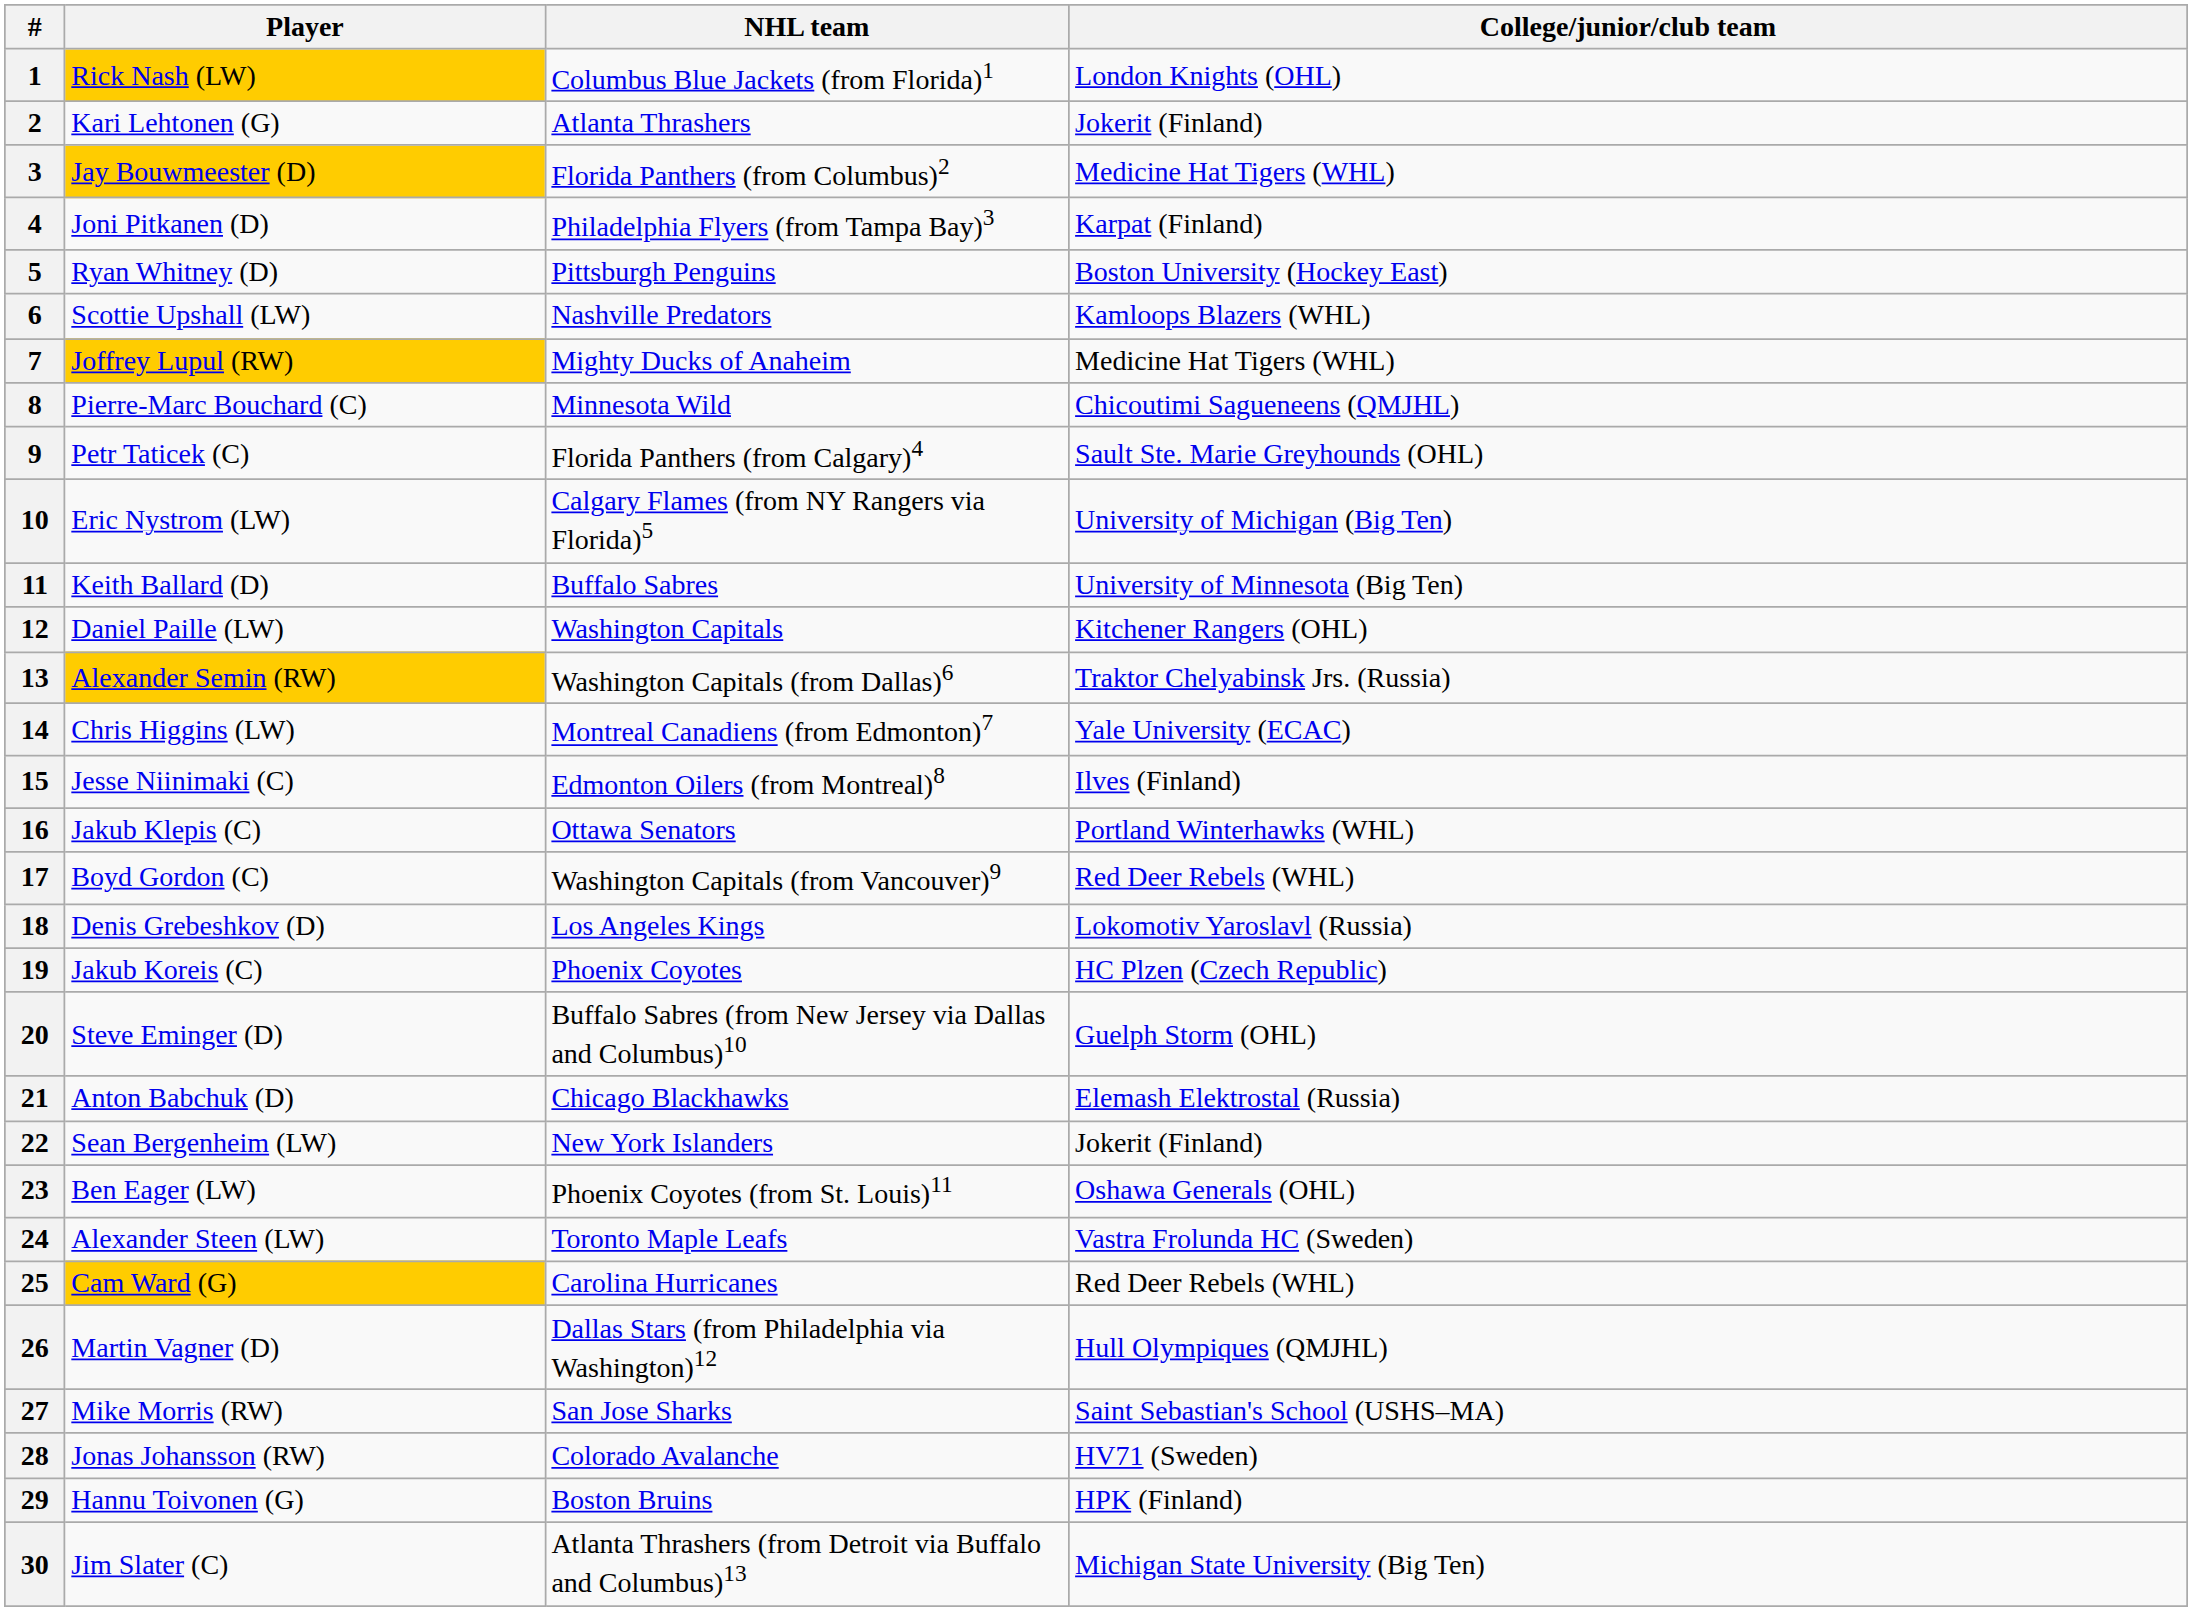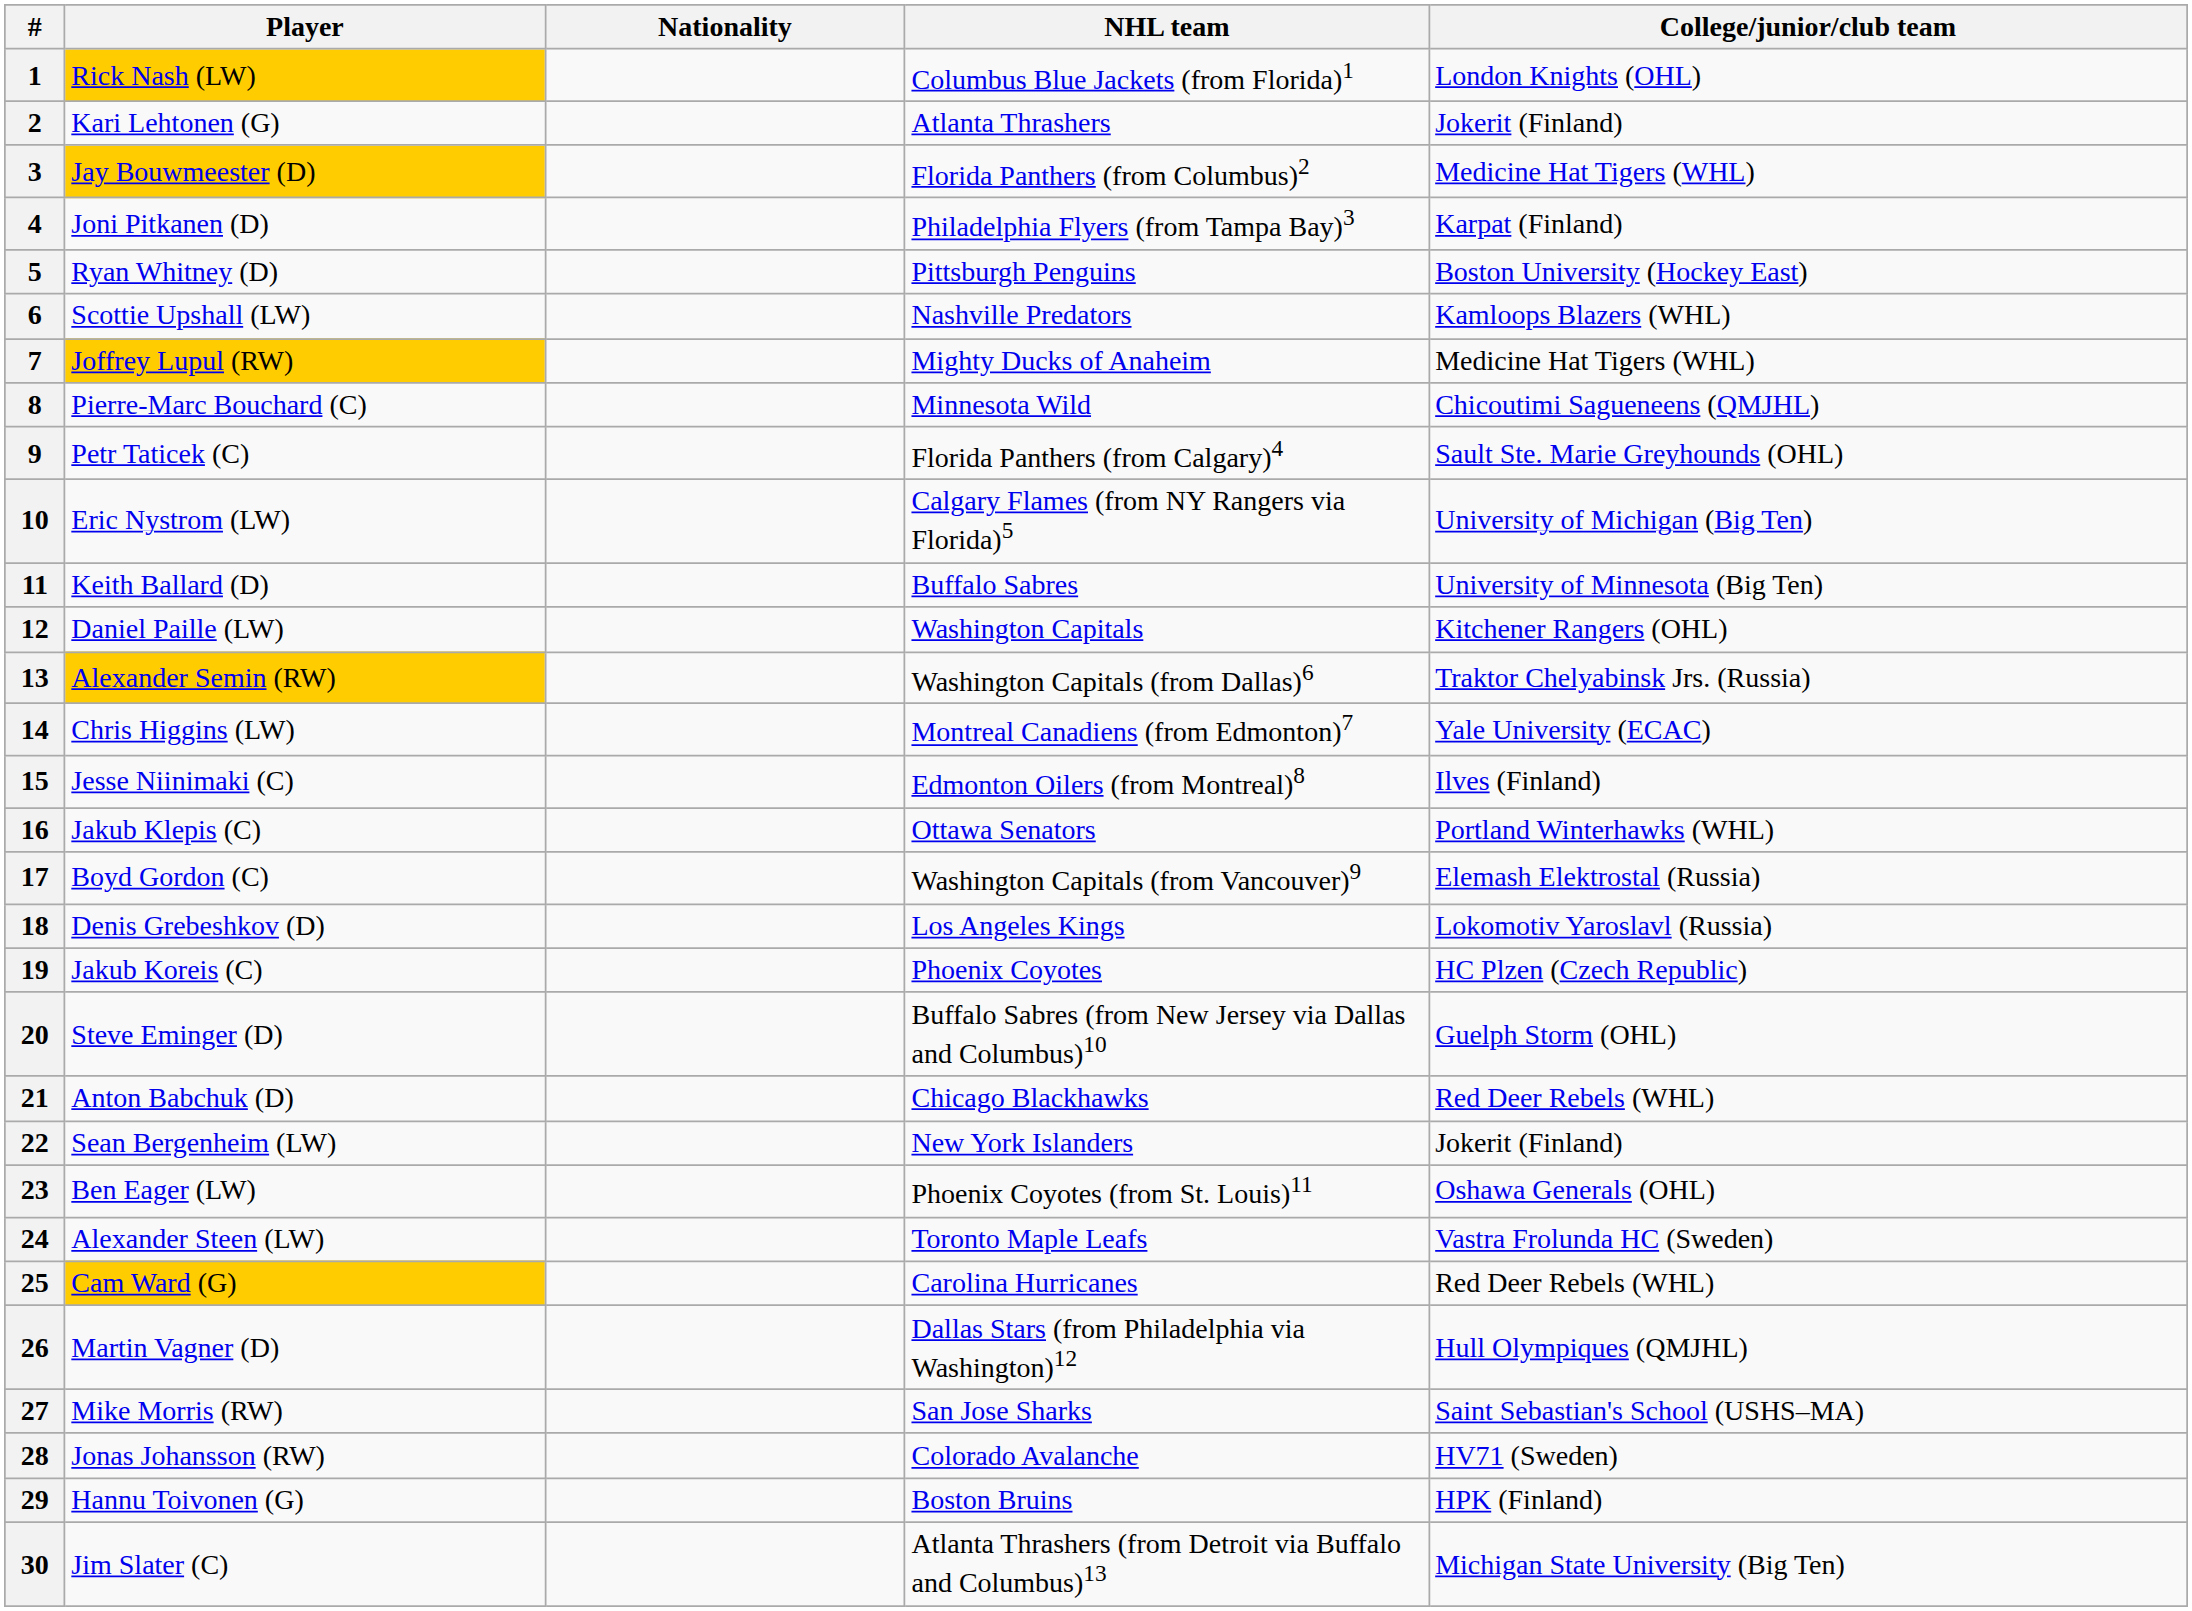 <table class="wikitable">
 <tr>
 <th bgcolor="#DDDDFF" width="2.75%">#</th>
 <th bgcolor="#DDDDFF" width="22.0%">Player</th>
+<th bgcolor="#DDDDFF" width="16.5%">Nationality</th>
 <th bgcolor="#DDDDFF" width="24.0%">NHL team</th>
 <th bgcolor="#DDDDFF" width="100.0%">College/junior/club team</th>
 </tr>
 <tr>
 <th>1</th>
 <td bgcolor="#FFCC00"><a href='#'>Rick Nash</a> (LW)</td>
+<td></td>
 <td><a href='#'>Columbus Blue Jackets</a> (from Florida)<sup>1</sup></td>
 <td><a href='#'>London Knights</a> (<a href='#'>OHL</a>)</td>
 </tr>
 <tr>
 <th>2</th>
 <td><a href='#'>Kari Lehtonen</a> (G)</td>
+<td></td>
 <td><a href='#'>Atlanta Thrashers</a></td>
 <td><a href='#'>Jokerit</a> (Finland)</td>
 </tr>
 <tr>
 <th>3</th>
 <td bgcolor="#FFCC00"><a href='#'>Jay Bouwmeester</a> (D)</td>
+<td></td>
 <td><a href='#'>Florida Panthers</a> (from Columbus)<sup>2</sup></td>
 <td><a href='#'>Medicine Hat Tigers</a> (<a href='#'>WHL</a>)</td>
 </tr>
 <tr>
 <th>4</th>
 <td><a href='#'>Joni Pitkanen</a> (D)</td>
+<td></td>
 <td><a href='#'>Philadelphia Flyers</a> (from Tampa Bay)<sup>3</sup></td>
 <td><a href='#'>Karpat</a> (Finland)</td>
 </tr>
 <tr>
 <th>5</th>
 <td><a href='#'>Ryan Whitney</a> (D)</td>
+<td></td>
 <td><a href='#'>Pittsburgh Penguins</a></td>
 <td><a href='#'>Boston University</a> (<a href='#'>Hockey East</a>)</td>
 </tr>
 <tr>
 <th>6</th>
 <td><a href='#'>Scottie Upshall</a> (LW)</td>
+<td></td>
 <td><a href='#'>Nashville Predators</a></td>
 <td><a href='#'>Kamloops Blazers</a> (WHL)</td>
 </tr>
 <tr>
 <th>7</th>
 <td bgcolor="#FFCC00"><a href='#'>Joffrey Lupul</a> (RW)</td>
+<td></td>
 <td><a href='#'>Mighty Ducks of Anaheim</a></td>
 <td>Medicine Hat Tigers (WHL)</td>
 </tr>
 <tr>
 <th>8</th>
 <td><a href='#'>Pierre-Marc Bouchard</a> (C)</td>
+<td></td>
 <td><a href='#'>Minnesota Wild</a></td>
 <td><a href='#'>Chicoutimi Sagueneens</a> (<a href='#'>QMJHL</a>)</td>
 </tr>
 <tr>
 <th>9</th>
 <td><a href='#'>Petr Taticek</a> (C)</td>
+<td></td>
 <td>Florida Panthers (from Calgary)<sup>4</sup></td>
 <td><a href='#'>Sault Ste. Marie Greyhounds</a> (OHL)</td>
 </tr>
 <tr>
 <th>10</th>
 <td><a href='#'>Eric Nystrom</a> (LW)</td>
+<td></td>
 <td><a href='#'>Calgary Flames</a> (from NY Rangers via Florida)<sup>5</sup></td>
 <td><a href='#'>University of Michigan</a> (<a href='#'>Big Ten</a>)</td>
 </tr>
 <tr>
 <th>11</th>
 <td><a href='#'>Keith Ballard</a> (D)</td>
+<td></td>
 <td><a href='#'>Buffalo Sabres</a></td>
 <td><a href='#'>University of Minnesota</a> (Big Ten)</td>
 </tr>
 <tr>
 <th>12</th>
 <td><a href='#'>Daniel Paille</a> (LW)</td>
+<td></td>
 <td><a href='#'>Washington Capitals</a></td>
 <td><a href='#'>Kitchener Rangers</a> (OHL)</td>
 </tr>
 <tr>
 <th>13</th>
 <td bgcolor="#FFCC00"><a href='#'>Alexander Semin</a> (RW)</td>
+<td></td>
 <td>Washington Capitals (from Dallas)<sup>6</sup></td>
 <td><a href='#'>Traktor Chelyabinsk</a> Jrs. (Russia)</td>
 </tr>
 <tr>
 <th>14</th>
 <td><a href='#'>Chris Higgins</a> (LW)</td>
+<td></td>
 <td><a href='#'>Montreal Canadiens</a> (from Edmonton)<sup>7</sup></td>
 <td><a href='#'>Yale University</a> (<a href='#'>ECAC</a>)</td>
 </tr>
 <tr>
 <th>15</th>
 <td><a href='#'>Jesse Niinimaki</a> (C)</td>
+<td></td>
 <td><a href='#'>Edmonton Oilers</a> (from Montreal)<sup>8</sup></td>
 <td><a href='#'>Ilves</a> (Finland)</td>
 </tr>
 <tr>
 <th>16</th>
 <td><a href='#'>Jakub Klepis</a> (C)</td>
+<td></td>
 <td><a href='#'>Ottawa Senators</a></td>
 <td><a href='#'>Portland Winterhawks</a> (WHL)</td>
 </tr>
 <tr>
 <th>17</th>
 <td><a href='#'>Boyd Gordon</a> (C)</td>
+<td></td>
 <td>Washington Capitals (from Vancouver)<sup>9</sup></td>
-<td><a href='#'>Red Deer Rebels</a> (WHL)</td>
+<td><a href='#'>Elemash Elektrostal</a> (Russia)</td>
 </tr>
 <tr>
 <th>18</th>
 <td><a href='#'>Denis Grebeshkov</a> (D)</td>
+<td></td>
 <td><a href='#'>Los Angeles Kings</a></td>
 <td><a href='#'>Lokomotiv Yaroslavl</a> (Russia)</td>
 </tr>
 <tr>
 <th>19</th>
 <td><a href='#'>Jakub Koreis</a> (C)</td>
+<td></td>
 <td><a href='#'>Phoenix Coyotes</a></td>
 <td><a href='#'>HC Plzen</a> (<a href='#'>Czech Republic</a>)</td>
 </tr>
 <tr>
 <th>20</th>
 <td><a href='#'>Steve Eminger</a> (D)</td>
+<td></td>
 <td>Buffalo Sabres (from New Jersey via Dallas and Columbus)<sup>10</sup></td>
 <td><a href='#'>Guelph Storm</a> (OHL)</td>
 </tr>
 <tr>
 <th>21</th>
 <td><a href='#'>Anton Babchuk</a> (D)</td>
+<td></td>
 <td><a href='#'>Chicago Blackhawks</a></td>
-<td><a href='#'>Elemash Elektrostal</a> (Russia)</td>
+<td><a href='#'>Red Deer Rebels</a> (WHL)</td>
 </tr>
 <tr>
 <th>22</th>
 <td><a href='#'>Sean Bergenheim</a> (LW)</td>
+<td></td>
 <td><a href='#'>New York Islanders</a></td>
 <td>Jokerit (Finland)</td>
 </tr>
 <tr>
 <th>23</th>
 <td><a href='#'>Ben Eager</a> (LW)</td>
+<td></td>
 <td>Phoenix Coyotes (from St. Louis)<sup>11</sup></td>
 <td><a href='#'>Oshawa Generals</a> (OHL)</td>
 </tr>
 <tr>
 <th>24</th>
 <td><a href='#'>Alexander Steen</a> (LW)</td>
+<td></td>
 <td><a href='#'>Toronto Maple Leafs</a></td>
 <td><a href='#'>Vastra Frolunda HC</a> (Sweden)</td>
 </tr>
 <tr>
 <th>25</th>
 <td bgcolor="#FFCC00"><a href='#'>Cam Ward</a> (G)</td>
+<td></td>
 <td><a href='#'>Carolina Hurricanes</a></td>
 <td>Red Deer Rebels (WHL)</td>
 </tr>
 <tr>
 <th>26</th>
 <td><a href='#'>Martin Vagner</a> (D)</td>
+<td></td>
 <td><a href='#'>Dallas Stars</a> (from Philadelphia via Washington)<sup>12</sup></td>
 <td><a href='#'>Hull Olympiques</a> (QMJHL)</td>
 </tr>
 <tr>
 <th>27</th>
 <td><a href='#'>Mike Morris</a> (RW)</td>
+<td></td>
 <td><a href='#'>San Jose Sharks</a></td>
 <td><a href='#'>Saint Sebastian's School</a> (USHS–MA)</td>
 </tr>
 <tr>
 <th>28</th>
 <td><a href='#'>Jonas Johansson</a> (RW)</td>
+<td></td>
 <td><a href='#'>Colorado Avalanche</a></td>
 <td><a href='#'>HV71</a> (Sweden)</td>
 </tr>
 <tr>
 <th>29</th>
 <td><a href='#'>Hannu Toivonen</a> (G)</td>
+<td></td>
 <td><a href='#'>Boston Bruins</a></td>
 <td><a href='#'>HPK</a> (Finland)</td>
 </tr>
 <tr>
 <th>30</th>
 <td><a href='#'>Jim Slater</a> (C)</td>
+<td></td>
 <td>Atlanta Thrashers (from Detroit via Buffalo and Columbus)<sup>13</sup></td>
 <td><a href='#'>Michigan State University</a> (Big Ten)</td>
 </tr>
 </table>
